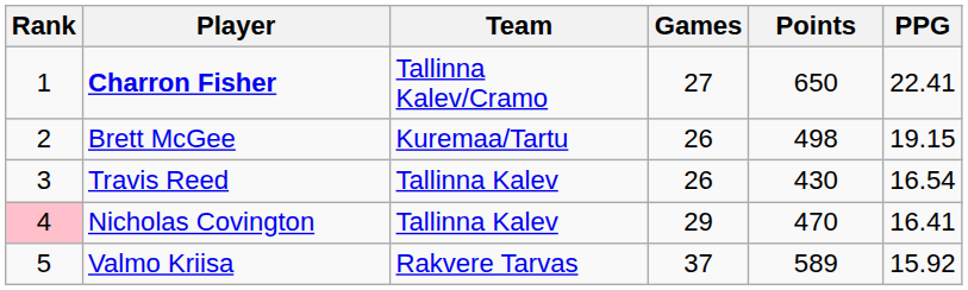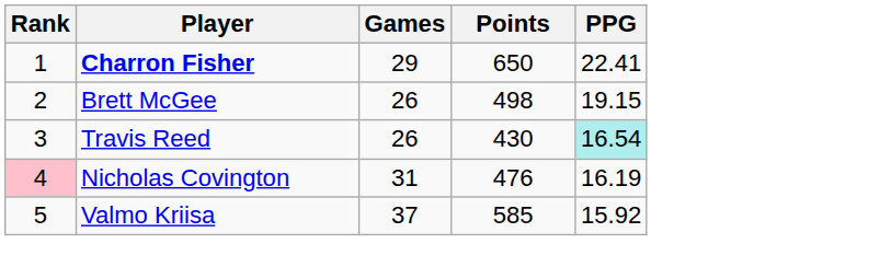 <table | class="wikitable sortable" style="text-align: center;">
 <tr>
 <th>Rank</th>
 <th width=180>Player</th>
-<th width=150>Team</th>
 <th>Games</th>
 <th width=75>Points</th>
 <th width=40>PPG</th>
 </tr>
 <tr>
 <td>1</td>
 <td align="left"> <strong><a href='#'>Charron Fisher</a></strong></td>
-<td align="left"><a href='#'>Tallinna Kalev/Cramo</a></td>
-<td>27</td>
+<td>29</td>
 <td>650</td>
 <td>22.41</td>
 </tr>
 <tr>
 <td>2</td>
 <td align="left"> <a href='#'>Brett McGee</a></td>
-<td align="left"><a href='#'>Kuremaa/Tartu</a></td>
 <td>26</td>
 <td>498</td>
 <td>19.15</td>
 </tr>
 <tr>
 <td>3</td>
 <td align="left"> <a href='#'>Travis Reed</a></td>
-<td align="left"><a href='#'>Tallinna Kalev</a></td>
 <td>26</td>
 <td>430</td>
-<td>16.54</td>
+<td style="background: paleturquoise;">16.54</td>
 </tr>
 <tr>
 <td style="background: pink;">4</td>
 <td align="left"> <a href='#'>Nicholas Covington</a></td>
-<td align="left"><a href='#'>Tallinna Kalev</a></td>
-<td>29</td>
-<td>470</td>
-<td>16.41</td>
+<td>31</td>
+<td>476</td>
+<td>16.19</td>
 </tr>
 <tr>
 <td>5</td>
 <td align="left"> <a href='#'>Valmo Kriisa</a></td>
-<td align="left"><a href='#'>Rakvere Tarvas</a></td>
 <td>37</td>
-<td>589</td>
+<td>585</td>
 <td>15.92</td>
 </tr>
 </table>
